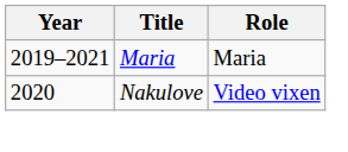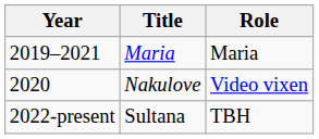 <table class="wikitable">
 <tr>
 <th scope="col">Year</th>
 <th scope="col">Title</th>
 <th scope="col">Role</th>
 </tr>
 <tr>
 <td>2019–2021</td>
 <td><em><a href='#'>Maria</a></em></td>
 <td>Maria</td>
 </tr>
 <tr>
 <td>2020</td>
 <td><em>Nakulove</em></td>
 <td><a href='#'>Video vixen</a></td>
 </tr>
+<tr>
+<td>2022-present</td>
+<td>Sultana</td>
+<td>TBH</td>
+</tr>
 </table>
